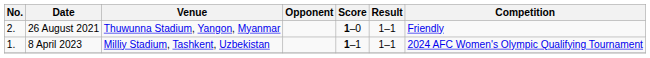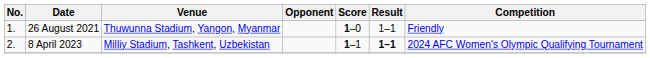 <table class="wikitable">
 <tr>
 <th>No.</th>
 <th>Date</th>
 <th>Venue</th>
 <th>Opponent</th>
 <th>Score</th>
 <th>Result</th>
 <th>Competition</th>
 </tr>
 <tr>
-<td>2.</td>
+<td>1.</td>
 <td>26 August 2021</td>
 <td><a href='#'>Thuwunna Stadium</a>, <a href='#'>Yangon</a>, <a href='#'>Myanmar</a></td>
 <td></td>
 <td align=center><strong>1</strong>–0</td>
 <td align=center>1–1</td>
 <td><a href='#'>Friendly</a></td>
 </tr>
 <tr>
-<td>1.</td>
+<td>2.</td>
 <td>8 April 2023</td>
 <td><a href='#'>Milliy Stadium</a>, <a href='#'>Tashkent</a>, <a href='#'>Uzbekistan</a></td>
 <td></td>
 <td align=center><strong>1</strong>–1</td>
-<td align=center>1–1</td>
+<td align=center><strong>1–1</strong></td>
 <td><a href='#'>2024 AFC Women's Olympic Qualifying Tournament</a></td>
 </tr>
 <tr>
 </tr>
 </table>
